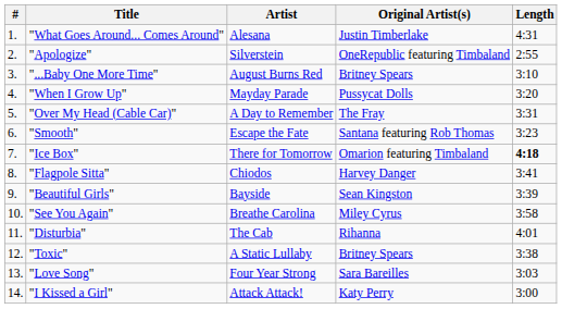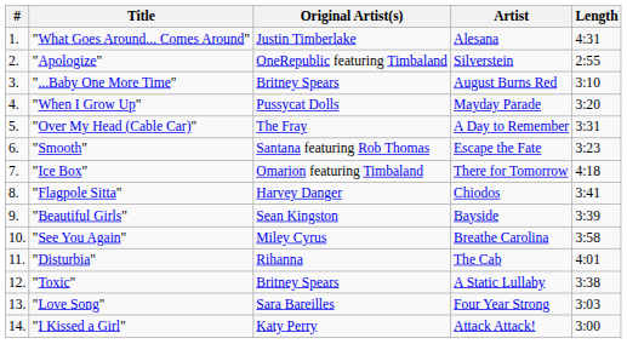 <table class="wikitable" border="1">
 <tr>
 <th>#</th>
 <th>Title</th>
+<th>Original Artist(s)</th>
 <th>Artist</th>
-<th>Original Artist(s)</th>
 <th>Length</th>
 </tr>
 <tr>
 <td>1.</td>
 <td>"<a href='#'>What Goes Around... Comes Around</a>"</td>
+<td><a href='#'>Justin Timberlake</a></td>
 <td><a href='#'>Alesana</a></td>
-<td><a href='#'>Justin Timberlake</a></td>
 <td>4:31</td>
 </tr>
 <tr>
 <td>2.</td>
 <td>"<a href='#'>Apologize</a>"</td>
+<td><a href='#'>OneRepublic</a> featuring <a href='#'>Timbaland</a></td>
 <td><a href='#'>Silverstein</a></td>
-<td><a href='#'>OneRepublic</a> featuring <a href='#'>Timbaland</a></td>
 <td>2:55</td>
 </tr>
 <tr>
 <td>3.</td>
 <td>"<a href='#'>...Baby One More Time</a>"</td>
+<td><a href='#'>Britney Spears</a></td>
 <td><a href='#'>August Burns Red</a></td>
-<td><a href='#'>Britney Spears</a></td>
 <td>3:10</td>
 </tr>
 <tr>
 <td>4.</td>
 <td>"<a href='#'>When I Grow Up</a>"</td>
+<td><a href='#'>Pussycat Dolls</a></td>
 <td><a href='#'>Mayday Parade</a></td>
-<td><a href='#'>Pussycat Dolls</a></td>
 <td>3:20</td>
 </tr>
 <tr>
 <td>5.</td>
 <td>"<a href='#'>Over My Head (Cable Car)</a>"</td>
+<td><a href='#'>The Fray</a></td>
 <td><a href='#'>A Day to Remember</a></td>
-<td><a href='#'>The Fray</a></td>
 <td>3:31</td>
 </tr>
 <tr>
 <td>6.</td>
 <td>"<a href='#'>Smooth</a>"</td>
+<td><a href='#'>Santana</a> featuring <a href='#'>Rob Thomas</a></td>
 <td><a href='#'>Escape the Fate</a></td>
-<td><a href='#'>Santana</a> featuring <a href='#'>Rob Thomas</a></td>
 <td>3:23</td>
 </tr>
 <tr>
 <td>7.</td>
 <td>"<a href='#'>Ice Box</a>"</td>
+<td><a href='#'>Omarion</a> featuring <a href='#'>Timbaland</a></td>
 <td><a href='#'>There for Tomorrow</a></td>
-<td><a href='#'>Omarion</a> featuring <a href='#'>Timbaland</a></td>
-<td><strong>4:18</strong></td>
+<td>4:18</td>
 </tr>
 <tr>
 <td>8.</td>
 <td>"<a href='#'>Flagpole Sitta</a>"</td>
+<td><a href='#'>Harvey Danger</a></td>
 <td><a href='#'>Chiodos</a></td>
-<td><a href='#'>Harvey Danger</a></td>
 <td>3:41</td>
 </tr>
 <tr>
 <td>9.</td>
 <td>"<a href='#'>Beautiful Girls</a>"</td>
+<td><a href='#'>Sean Kingston</a></td>
 <td><a href='#'>Bayside</a></td>
-<td><a href='#'>Sean Kingston</a></td>
 <td>3:39</td>
 </tr>
 <tr>
 <td>10.</td>
 <td>"<a href='#'>See You Again</a>"</td>
+<td><a href='#'>Miley Cyrus</a></td>
 <td><a href='#'>Breathe Carolina</a></td>
-<td><a href='#'>Miley Cyrus</a></td>
 <td>3:58</td>
 </tr>
 <tr>
 <td>11.</td>
 <td>"<a href='#'>Disturbia</a>"</td>
+<td><a href='#'>Rihanna</a></td>
 <td><a href='#'>The Cab</a></td>
-<td><a href='#'>Rihanna</a></td>
 <td>4:01</td>
 </tr>
 <tr>
 <td>12.</td>
 <td>"<a href='#'>Toxic</a>"</td>
+<td><a href='#'>Britney Spears</a></td>
 <td><a href='#'>A Static Lullaby</a></td>
-<td><a href='#'>Britney Spears</a></td>
 <td>3:38</td>
 </tr>
 <tr>
 <td>13.</td>
 <td>"<a href='#'>Love Song</a>"</td>
+<td><a href='#'>Sara Bareilles</a></td>
 <td><a href='#'>Four Year Strong</a></td>
-<td><a href='#'>Sara Bareilles</a></td>
 <td>3:03</td>
 </tr>
 <tr>
 <td>14.</td>
 <td>"<a href='#'>I Kissed a Girl</a>"</td>
+<td><a href='#'>Katy Perry</a></td>
 <td><a href='#'>Attack Attack!</a> </td>
-<td><a href='#'>Katy Perry</a></td>
 <td>3:00</td>
 </tr>
 </table>
